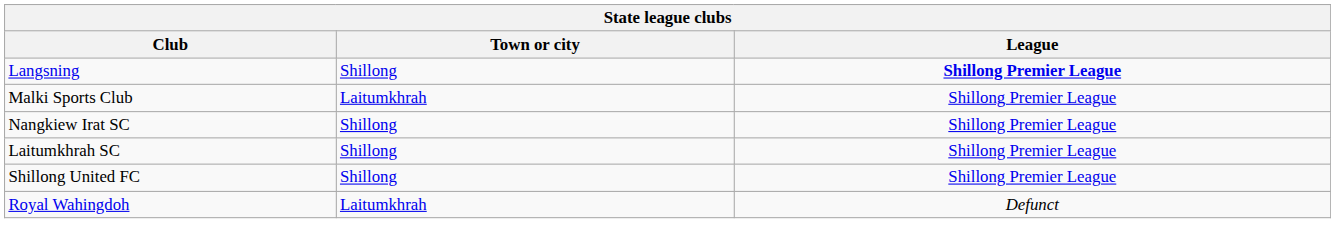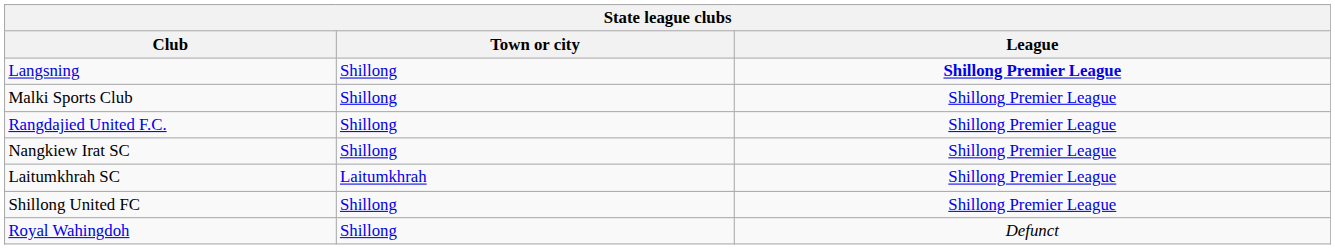 <table class="wikitable sortable" width="100%">
 <tr>
 <th colspan="3">State league clubs</th>
 </tr>
 <tr>
 <th !width="25%">Club</th>
 <th width="30%">Town or city</th>
 <th width="45%">League</th>
 </tr>
 <tr>
 <td><a href='#'>Langsning</a></td>
 <td><a href='#'>Shillong</a></td>
 <td align="center"><strong><a href='#'>Shillong Premier League</a></strong></td>
 </tr>
 <tr>
 <td>Malki Sports Club</td>
-<td><a href='#'>Laitumkhrah</a></td>
+<td><a href='#'>Shillong</a></td>
+<td align="center"><a href='#'>Shillong Premier League</a></td>
+</tr>
+<tr>
+<td><a href='#'>Rangdajied United F.C.</a></td>
+<td><a href='#'>Shillong</a></td>
 <td align="center"><a href='#'>Shillong Premier League</a></td>
 </tr>
 <tr>
 <td>Nangkiew Irat SC</td>
 <td><a href='#'>Shillong</a></td>
 <td align="center"><a href='#'>Shillong Premier League</a></td>
 </tr>
 <tr>
 <td>Laitumkhrah SC</td>
-<td><a href='#'>Shillong</a></td>
+<td><a href='#'>Laitumkhrah</a></td>
 <td align="center"><a href='#'>Shillong Premier League</a></td>
 </tr>
 <tr>
 <td>Shillong United FC</td>
 <td><a href='#'>Shillong</a></td>
 <td align="center"><a href='#'>Shillong Premier League</a></td>
 </tr>
 <tr>
 <td><a href='#'>Royal Wahingdoh</a></td>
-<td><a href='#'>Laitumkhrah</a></td>
+<td><a href='#'>Shillong</a></td>
 <td align="center"><em>Defunct</em></td>
 </tr>
 </table>
